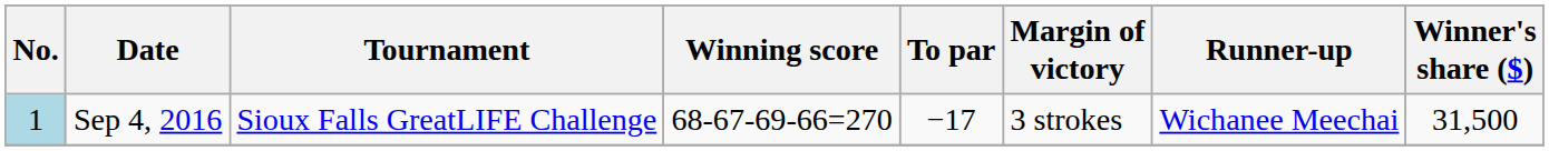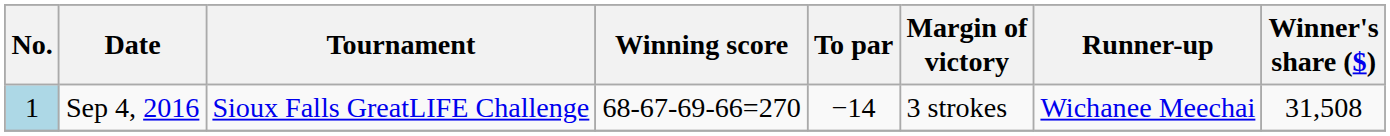 <table class="wikitable" style="font-size:95%;">
 <tr>
 <th>No.</th>
 <th>Date</th>
 <th>Tournament</th>
 <th>Winning score</th>
 <th>To par</th>
 <th>Margin of<br>victory</th>
 <th>Runner-up</th>
 <th>Winner's<br>share (<a href='#'>$</a>)</th>
 </tr>
 <tr>
 <td align=center style="background: lightblue;">1</td>
 <td align=right>Sep 4, <a href='#'>2016</a></td>
 <td><a href='#'>Sioux Falls GreatLIFE Challenge</a></td>
 <td align=right>68-67-69-66=270</td>
-<td align=center>−17</td>
+<td align=center>−14</td>
 <td>3 strokes</td>
 <td> <a href='#'>Wichanee Meechai</a></td>
-<td align=center>31,500</td>
+<td align=center>31,508</td>
 </tr>
 <tr>
 </tr>
 </table>
